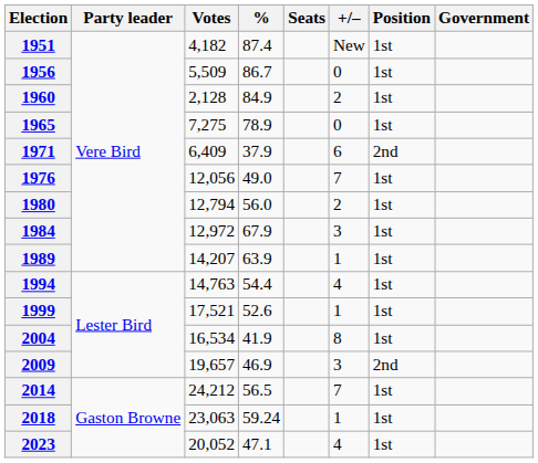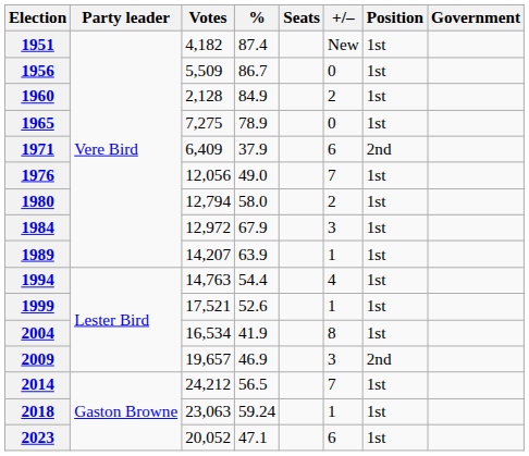 <table class=wikitable style="text-align: left;">
 <tr>
 <th>Election</th>
 <th>Party leader</th>
 <th>Votes</th>
 <th>%</th>
 <th>Seats</th>
 <th>+/–</th>
 <th>Position</th>
 <th>Government</th>
 </tr>
 <tr>
 <th><a href='#'>1951</a></th>
 <td rowspan="9"><a href='#'>Vere Bird</a></td>
 <td>4,182</td>
 <td>87.4</td>
 <td></td>
 <td>New</td>
 <td>1st</td>
 <td></td>
 </tr>
 <tr>
 <th><a href='#'>1956</a></th>
 <td>5,509</td>
 <td>86.7</td>
 <td></td>
 <td> 0</td>
 <td> 1st</td>
 <td></td>
 </tr>
 <tr>
 <th><a href='#'>1960</a></th>
 <td>2,128</td>
 <td>84.9</td>
 <td></td>
 <td> 2</td>
 <td> 1st</td>
 <td></td>
 </tr>
 <tr>
 <th><a href='#'>1965</a></th>
 <td>7,275</td>
 <td>78.9</td>
 <td></td>
 <td> 0</td>
 <td> 1st</td>
 <td></td>
 </tr>
 <tr>
 <th><a href='#'>1971</a></th>
 <td>6,409</td>
 <td>37.9</td>
 <td></td>
 <td> 6</td>
 <td> 2nd</td>
 <td></td>
 </tr>
 <tr>
 <th><a href='#'>1976</a></th>
 <td>12,056</td>
 <td>49.0</td>
 <td></td>
 <td> 7</td>
 <td> 1st</td>
 <td></td>
 </tr>
 <tr>
 <th><a href='#'>1980</a></th>
 <td>12,794</td>
-<td>56.0</td>
+<td>58.0</td>
 <td></td>
 <td> 2</td>
 <td> 1st</td>
 <td></td>
 </tr>
 <tr>
 <th><a href='#'>1984</a></th>
 <td>12,972</td>
 <td>67.9</td>
 <td></td>
 <td> 3</td>
 <td> 1st</td>
 <td></td>
 </tr>
 <tr>
 <th><a href='#'>1989</a></th>
 <td>14,207</td>
 <td>63.9</td>
 <td></td>
 <td> 1</td>
 <td> 1st</td>
 <td></td>
 </tr>
 <tr>
 <th><a href='#'>1994</a></th>
 <td rowspan="4"><a href='#'>Lester Bird</a></td>
 <td>14,763</td>
 <td>54.4</td>
 <td></td>
 <td> 4</td>
 <td> 1st</td>
 <td></td>
 </tr>
 <tr>
 <th><a href='#'>1999</a></th>
 <td>17,521</td>
 <td>52.6</td>
 <td></td>
 <td> 1</td>
 <td> 1st</td>
 <td></td>
 </tr>
 <tr>
 <th><a href='#'>2004</a></th>
 <td>16,534</td>
 <td>41.9</td>
 <td></td>
 <td> 8</td>
 <td> 1st</td>
 <td></td>
 </tr>
 <tr>
 <th><a href='#'>2009</a></th>
 <td>19,657</td>
 <td>46.9</td>
 <td></td>
 <td> 3</td>
 <td> 2nd</td>
 <td></td>
 </tr>
 <tr>
 <th><a href='#'>2014</a></th>
 <td rowspan="3"><a href='#'>Gaston Browne</a></td>
 <td>24,212</td>
 <td>56.5</td>
 <td></td>
 <td> 7</td>
 <td> 1st</td>
 <td></td>
 </tr>
 <tr>
 <th><a href='#'>2018</a></th>
 <td>23,063</td>
 <td>59.24</td>
 <td></td>
 <td> 1</td>
 <td> 1st</td>
 <td></td>
 </tr>
 <tr>
 <th><a href='#'>2023</a></th>
 <td>20,052</td>
 <td>47.1</td>
 <td></td>
-<td> 4</td>
+<td> 6</td>
 <td> 1st</td>
 <td></td>
 </tr>
 </table>
